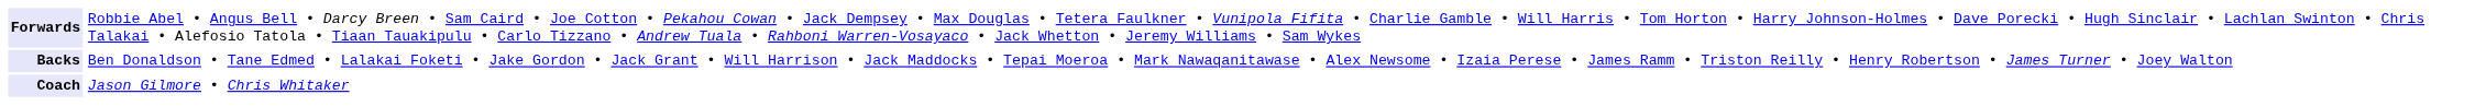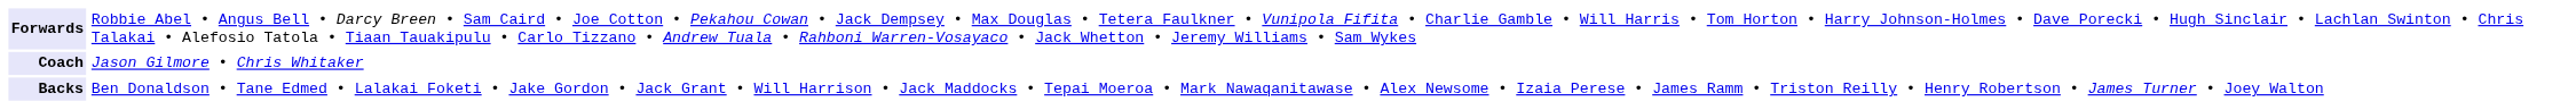 <table cellpadding="2" style="border:1px solid white;font-size:90%">
 <tr>
 <td style="text-align:right;background:lavender"><strong>Forwards</strong></td>
 <td style="text-align:left"><a href='#'>Robbie Abel</a> • <a href='#'>Angus Bell</a> • <em>Darcy Breen</em> • <a href='#'>Sam Caird</a> • <a href='#'>Joe Cotton</a> • <em><a href='#'>Pekahou Cowan</a></em> • <a href='#'>Jack Dempsey</a> • <a href='#'>Max Douglas</a> • <a href='#'>Tetera Faulkner</a> • <em><a href='#'>Vunipola Fifita</a></em> • <a href='#'>Charlie Gamble</a> • <a href='#'>Will Harris</a> • <a href='#'>Tom Horton</a> • <a href='#'>Harry Johnson-Holmes</a> • <a href='#'>Dave Porecki</a> • <a href='#'>Hugh Sinclair</a> • <a href='#'>Lachlan Swinton</a> • <a href='#'>Chris Talakai</a> • Alefosio Tatola • <a href='#'>Tiaan Tauakipulu</a> • <a href='#'>Carlo Tizzano</a> • <em><a href='#'>Andrew Tuala</a></em> • <em><a href='#'>Rahboni Warren-Vosayaco</a></em> • <a href='#'>Jack Whetton</a> • <a href='#'>Jeremy Williams</a> • <a href='#'>Sam Wykes</a></td>
 </tr>
 <tr>
+<td style="text-align:right;background:lavender"><strong>Coach</strong></td>
+<td style="text-align:left"><em><a href='#'>Jason Gilmore</a></em> • <em><a href='#'>Chris Whitaker</a></em></td>
+</tr>
+<tr>
 <td style="text-align:right;background:lavender"><strong>Backs</strong></td>
 <td style="text-align:left"><a href='#'>Ben Donaldson</a> • <a href='#'>Tane Edmed</a> • <a href='#'>Lalakai Foketi</a> • <a href='#'>Jake Gordon</a> • <a href='#'>Jack Grant</a> • <a href='#'>Will Harrison</a> • <a href='#'>Jack Maddocks</a> • <a href='#'>Tepai Moeroa</a> • <a href='#'>Mark Nawaqanitawase</a> • <a href='#'>Alex Newsome</a> • <a href='#'>Izaia Perese</a> • <a href='#'>James Ramm</a> • <a href='#'>Triston Reilly</a> • <a href='#'>Henry Robertson</a> • <em><a href='#'>James Turner</a></em> • <a href='#'>Joey Walton</a></td>
 </tr>
-<tr>
-<td style="text-align:right;background:lavender"><strong>Coach</strong></td>
-<td style="text-align:left"><em><a href='#'>Jason Gilmore</a></em> • <em><a href='#'>Chris Whitaker</a></em></td>
-</tr>
 </table>
